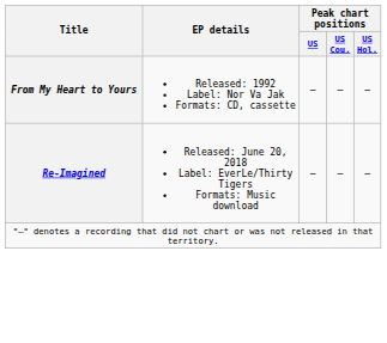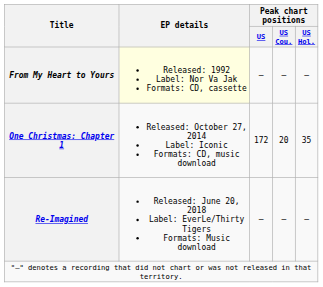 <table class="wikitable plainrowheaders" style="text-align:center;">
 <tr>
 <th scope="col" rowspan="2" style="width:14em;">Title</th>
 <th scope="col" rowspan="2" style="width:16em;">EP details</th>
 <th scope="col" colspan="3">Peak chart<br>positions</th>
 </tr>
 <tr>
 <th scope="col" style="width:2.7em;font-size:90%;"><a href='#'>US</a><br></th>
 <th scope="col" style="width:2.7em;font-size:90%;"><a href='#'>US<br>Cou.</a><br></th>
 <th scope="col" style="width:2.7em;font-size:90%;"><a href='#'>US<br>Hol.</a><br></th>
 </tr>
 <tr>
 <th scope="row"><em>From My Heart to Yours</em></th>
-<td><br><ul><li>Released: 1992</li><li>Label: Nor Va Jak</li><li>Formats: CD, cassette</li></ul></td>
+<td style="background: lightyellow;"><br><ul><li>Released: 1992</li><li>Label: Nor Va Jak</li><li>Formats: CD, cassette</li></ul></td>
 <td>—</td>
 <td>—</td>
 <td>—</td>
+</tr>
+<tr>
+<th scope="row"><em><a href='#'>One Christmas: Chapter 1</a></em></th>
+<td><br><ul><li>Released: October 27, 2014</li><li>Label: Iconic</li><li>Formats: CD, music download</li></ul></td>
+<td>172</td>
+<td>20</td>
+<td>35</td>
 </tr>
 <tr>
 <th scope="row"><em><a href='#'>Re-Imagined</a></em></th>
 <td><br><ul><li>Released: June 20, 2018</li><li>Label: EverLe/Thirty Tigers</li><li>Formats: Music download</li></ul></td>
 <td>—</td>
 <td>—</td>
 <td>—</td>
 </tr>
 <tr>
 <td colspan="5" style="font-size:90%">"—" denotes a recording that did not chart or was not released in that territory.</td>
 </tr>
 </table>
